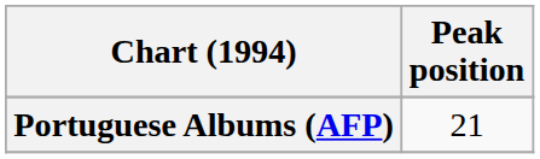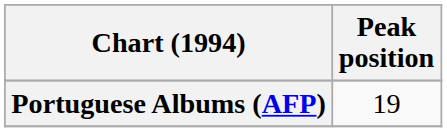 <table class="wikitable sortable plainrowheaders" style="text-align:center">
 <tr>
 <th scope="col">Chart (1994)</th>
 <th scope="col">Peak<br>position</th>
 </tr>
 <tr>
 </tr>
 <tr>
 </tr>
 <tr>
 </tr>
 <tr>
 </tr>
 <tr>
 </tr>
 <tr>
 </tr>
 <tr>
 <th scope="row">Portuguese Albums (<a href='#'>AFP</a>)</th>
-<td>21</td>
+<td>19</td>
 </tr>
 <tr>
 </tr>
 <tr>
 </tr>
 <tr>
 </tr>
 <tr>
 </tr>
 <tr>
 </tr>
 </table>
